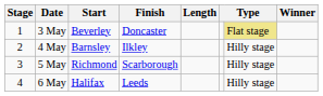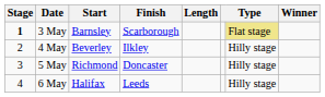 <table class="wikitable">
 <tr>
 <th>Stage</th>
 <th>Date</th>
 <th>Start</th>
 <th>Finish</th>
 <th>Length</th>
 <th colspan="2">Type</th>
 <th>Winner</th>
 </tr>
 <tr>
-<td style="text-align:center;">1</td>
+<td style="text-align:center;"><strong>1</strong></td>
 <td>3 May</td>
-<td><a href='#'>Beverley</a></td>
-<td><a href='#'>Doncaster</a></td>
+<td><a href='#'>Barnsley</a></td>
+<td><a href='#'>Scarborough</a></td>
 <td></td>
 <td></td>
 <td style="background: khaki;">Flat stage</td>
 <td></td>
 </tr>
 <tr>
 <td style="text-align:center;">2</td>
 <td>4 May</td>
-<td><a href='#'>Barnsley</a></td>
+<td><a href='#'>Beverley</a></td>
 <td><a href='#'>Ilkley</a></td>
 <td></td>
 <td></td>
 <td>Hilly stage</td>
 <td></td>
 </tr>
 <tr>
 <td style="text-align:center;">3</td>
 <td>5 May</td>
 <td><a href='#'>Richmond</a></td>
-<td><a href='#'>Scarborough</a></td>
+<td><a href='#'>Doncaster</a></td>
 <td></td>
 <td></td>
 <td>Hilly stage</td>
 <td></td>
 </tr>
 <tr>
 <td style="text-align:center;">4</td>
 <td>6 May</td>
 <td><a href='#'>Halifax</a></td>
 <td><a href='#'>Leeds</a></td>
 <td></td>
 <td></td>
 <td>Hilly stage</td>
 <td></td>
 </tr>
 </table>
